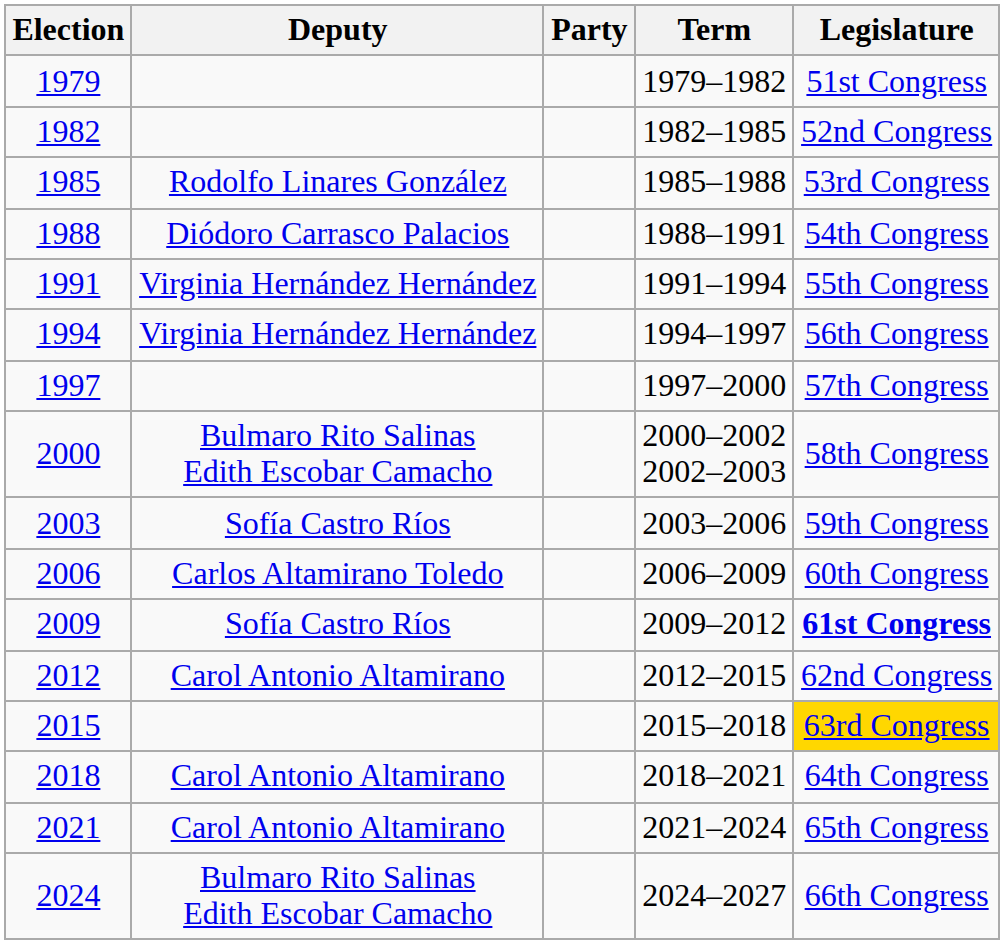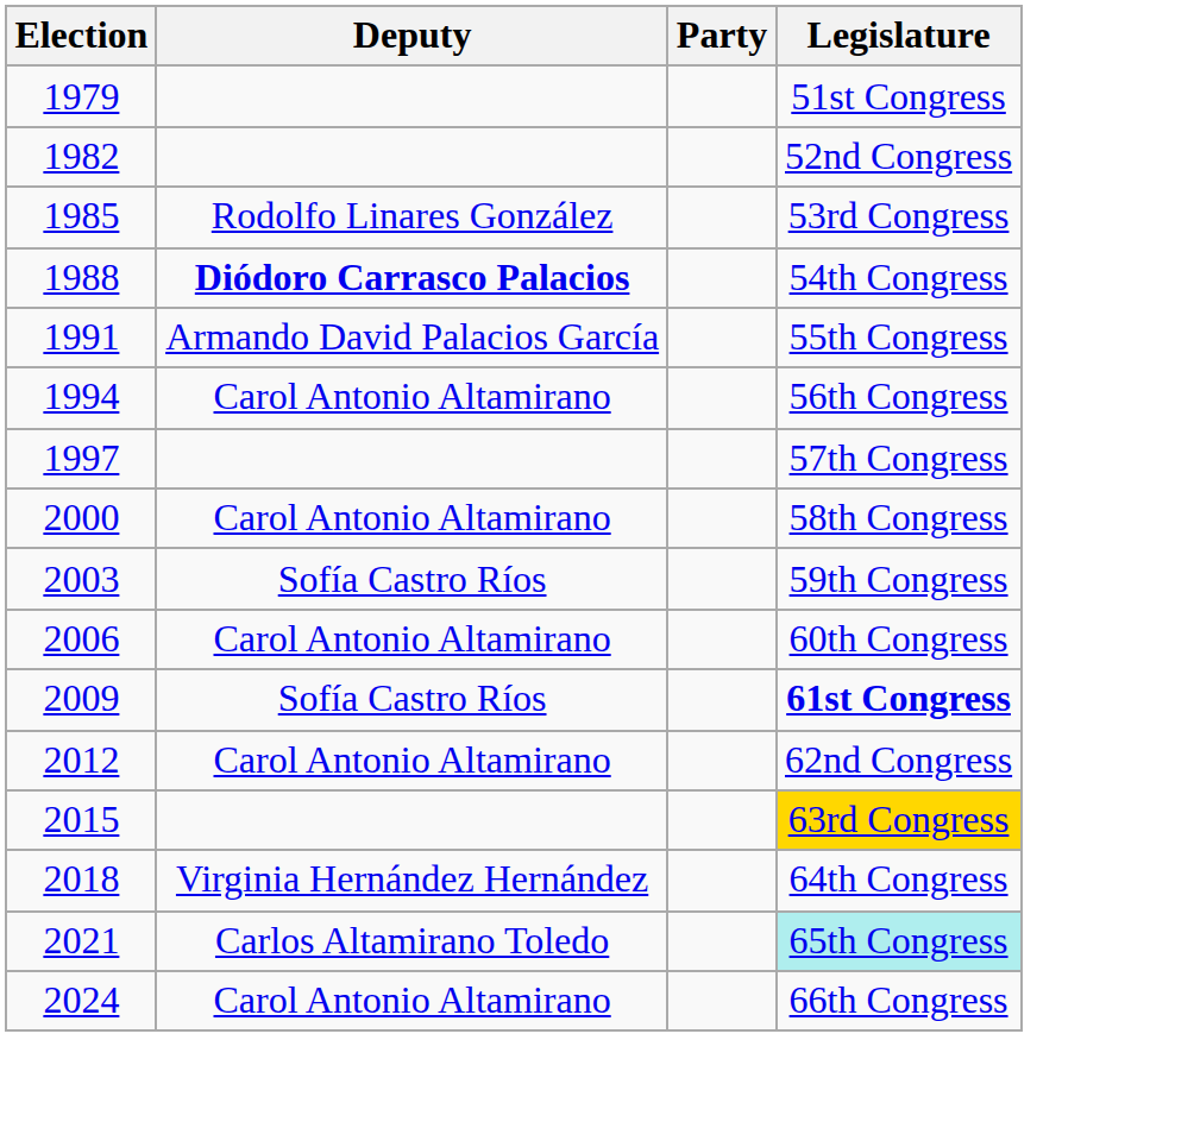 <table class="wikitable sortable" style="text-align: center">
 <tr>
 <th>Election</th>
 <th class="unsortable">Deputy</th>
 <th class="unsortable">Party</th>
-<th class="unsortable">Term</th>
 <th class="unsortable">Legislature</th>
 </tr>
 <tr>
 <td><a href='#'>1979</a></td>
 <td></td>
 <td></td>
-<td>1979–1982</td>
 <td><a href='#'>51st Congress</a></td>
 </tr>
 <tr>
 <td><a href='#'>1982</a></td>
 <td></td>
 <td></td>
-<td>1982–1985</td>
 <td><a href='#'>52nd Congress</a></td>
 </tr>
 <tr>
 <td><a href='#'>1985</a></td>
 <td><a href='#'>Rodolfo Linares González</a></td>
 <td></td>
-<td>1985–1988</td>
 <td><a href='#'>53rd Congress</a></td>
 </tr>
 <tr>
 <td><a href='#'>1988</a></td>
-<td><a href='#'>Diódoro Carrasco Palacios</a></td>
+<td><strong><a href='#'>Diódoro Carrasco Palacios</a></strong></td>
 <td></td>
-<td>1988–1991</td>
 <td><a href='#'>54th Congress</a></td>
 </tr>
 <tr>
 <td><a href='#'>1991</a></td>
-<td><a href='#'>Virginia Hernández Hernández</a></td>
+<td><a href='#'>Armando David Palacios García</a></td>
 <td></td>
-<td>1991–1994</td>
 <td><a href='#'>55th Congress</a></td>
 </tr>
 <tr>
 <td><a href='#'>1994</a></td>
-<td><a href='#'>Virginia Hernández Hernández</a></td>
+<td><a href='#'>Carol Antonio Altamirano</a></td>
 <td></td>
-<td>1994–1997</td>
 <td><a href='#'>56th Congress</a></td>
 </tr>
 <tr>
 <td><a href='#'>1997</a></td>
 <td></td>
 <td></td>
-<td>1997–2000</td>
 <td><a href='#'>57th Congress</a></td>
 </tr>
 <tr>
 <td><a href='#'>2000</a></td>
-<td><a href='#'>Bulmaro Rito Salinas</a><br><a href='#'>Edith Escobar Camacho</a></td>
+<td><a href='#'>Carol Antonio Altamirano</a></td>
 <td></td>
-<td>2000–2002<br>2002–2003</td>
 <td><a href='#'>58th Congress</a></td>
 </tr>
 <tr>
 <td><a href='#'>2003</a></td>
 <td><a href='#'>Sofía Castro Ríos</a></td>
 <td></td>
-<td>2003–2006</td>
 <td><a href='#'>59th Congress</a></td>
 </tr>
 <tr>
 <td><a href='#'>2006</a></td>
-<td><a href='#'>Carlos Altamirano Toledo</a></td>
+<td><a href='#'>Carol Antonio Altamirano</a></td>
 <td></td>
-<td>2006–2009</td>
 <td><a href='#'>60th Congress</a></td>
 </tr>
 <tr>
 <td><a href='#'>2009</a></td>
 <td><a href='#'>Sofía Castro Ríos</a></td>
 <td></td>
-<td>2009–2012</td>
 <td><strong><a href='#'>61st Congress</a></strong></td>
 </tr>
 <tr>
 <td><a href='#'>2012</a></td>
 <td><a href='#'>Carol Antonio Altamirano</a></td>
 <td></td>
-<td>2012–2015</td>
 <td><a href='#'>62nd Congress</a></td>
 </tr>
 <tr>
 <td><a href='#'>2015</a></td>
 <td></td>
 <td></td>
-<td>2015–2018</td>
 <td style="background: gold;"><a href='#'>63rd Congress</a></td>
 </tr>
 <tr>
 <td><a href='#'>2018</a></td>
-<td><a href='#'>Carol Antonio Altamirano</a></td>
+<td><a href='#'>Virginia Hernández Hernández</a></td>
 <td></td>
-<td>2018–2021</td>
 <td><a href='#'>64th Congress</a></td>
 </tr>
 <tr>
 <td><a href='#'>2021</a></td>
-<td><a href='#'>Carol Antonio Altamirano</a></td>
+<td><a href='#'>Carlos Altamirano Toledo</a></td>
 <td></td>
-<td>2021–2024</td>
-<td><a href='#'>65th Congress</a></td>
+<td style="background: paleturquoise;"><a href='#'>65th Congress</a></td>
 </tr>
 <tr>
 <td><a href='#'>2024</a></td>
-<td><a href='#'>Bulmaro Rito Salinas</a><br><a href='#'>Edith Escobar Camacho</a></td>
+<td><a href='#'>Carol Antonio Altamirano</a></td>
 <td></td>
-<td>2024–2027</td>
 <td><a href='#'>66th Congress</a></td>
 </tr>
 </table>
